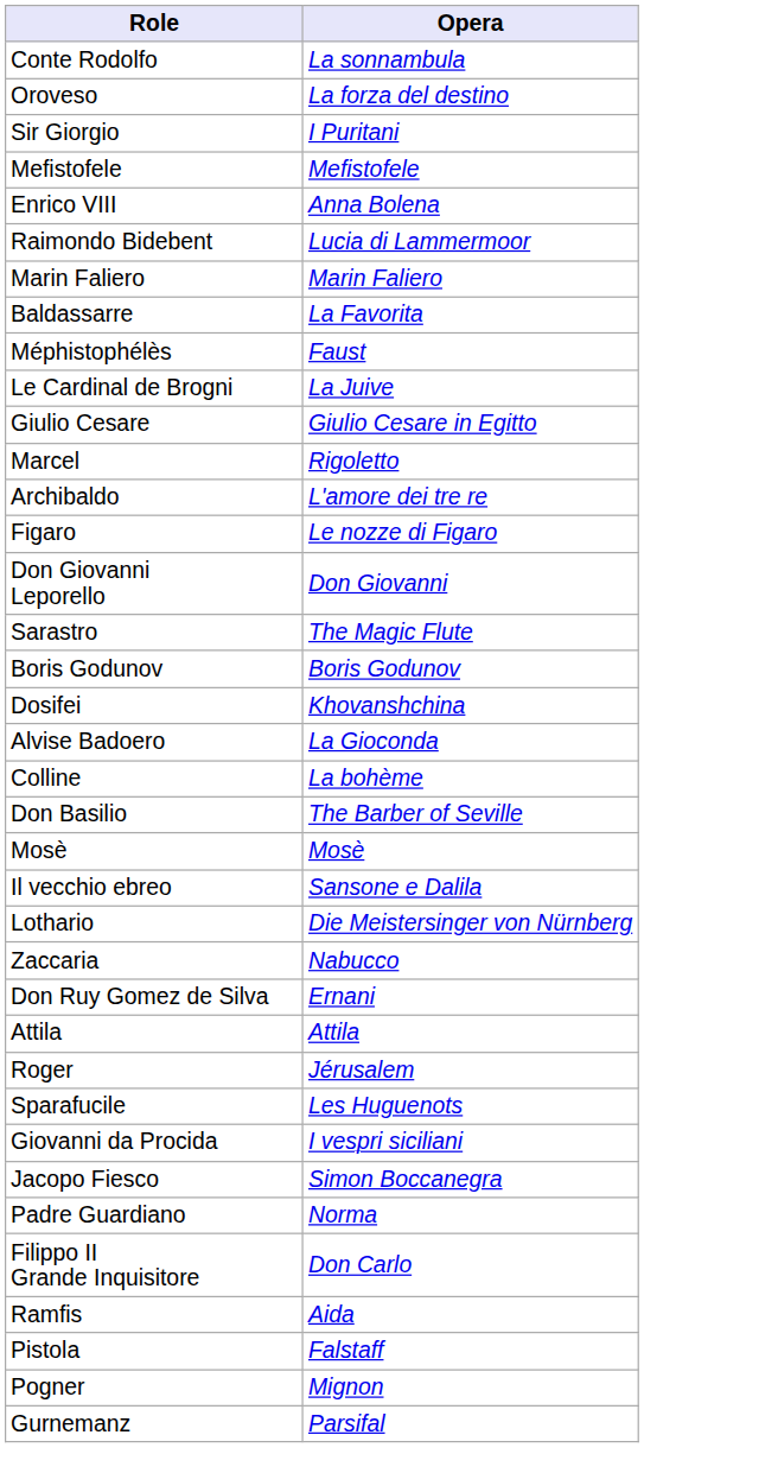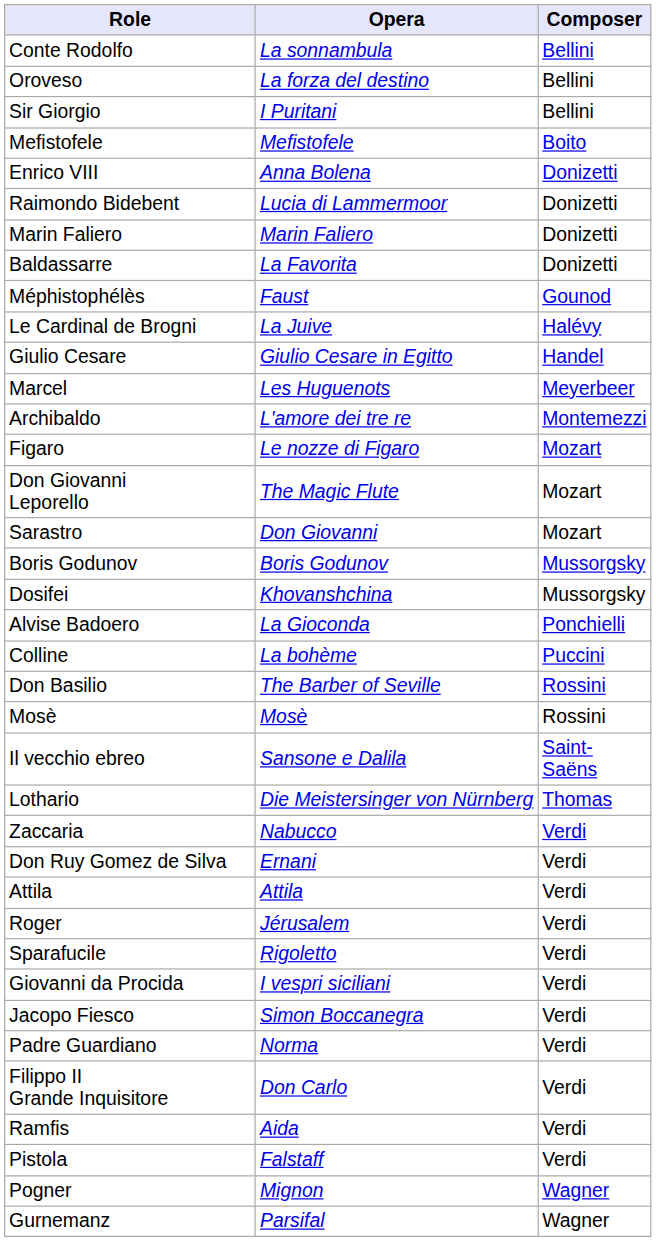 <table class="wikitable"  border="0" style="background:#ffffff" align="top" class="sortable wikitable">
 <tr>
 <th width="200 px" style="background:Lavender; color:Black">Role</th>
 <th style="background:Lavender; color:Black">Opera</th>
+<th width="70 px" style="background:Lavender; color:Black">Composer</th>
 </tr>
 <tr>
 <td>Conte Rodolfo</td>
 <td><em><a href='#'>La sonnambula</a></em></td>
+<td><a href='#'>Bellini</a></td>
 </tr>
 <tr>
 <td>Oroveso</td>
 <td><em><a href='#'>La forza del destino</a></em></td>
+<td>Bellini</td>
 </tr>
 <tr>
 <td>Sir Giorgio</td>
 <td><em><a href='#'>I Puritani</a></em></td>
+<td>Bellini</td>
 </tr>
 <tr>
 <td>Mefistofele</td>
 <td><em><a href='#'>Mefistofele</a></em></td>
+<td><a href='#'>Boito</a></td>
 </tr>
 <tr>
 <td>Enrico VIII</td>
 <td><em><a href='#'>Anna Bolena</a></em></td>
+<td><a href='#'>Donizetti</a></td>
 </tr>
 <tr>
 <td>Raimondo Bidebent</td>
 <td><em><a href='#'>Lucia di Lammermoor</a></em></td>
+<td>Donizetti</td>
 </tr>
 <tr>
 <td>Marin Faliero</td>
 <td><em><a href='#'>Marin Faliero</a></em></td>
+<td>Donizetti</td>
 </tr>
 <tr>
 <td>Baldassarre</td>
 <td><em><a href='#'>La Favorita</a></em></td>
+<td>Donizetti</td>
 </tr>
 <tr>
 <td>Méphistophélès</td>
 <td><em><a href='#'>Faust</a></em></td>
+<td><a href='#'>Gounod</a></td>
 </tr>
 <tr>
 <td>Le Cardinal de Brogni</td>
 <td><em><a href='#'>La Juive</a></em></td>
+<td><a href='#'>Halévy</a></td>
 </tr>
 <tr>
 <td>Giulio Cesare</td>
 <td><em><a href='#'>Giulio Cesare in Egitto</a></em></td>
+<td><a href='#'>Handel</a></td>
 </tr>
 <tr>
 <td>Marcel</td>
-<td><em><a href='#'>Rigoletto</a></em></td>
+<td><em><a href='#'>Les Huguenots</a></em></td>
+<td><a href='#'>Meyerbeer</a></td>
 </tr>
 <tr>
 <td>Archibaldo</td>
 <td><em><a href='#'>L'amore dei tre re</a></em></td>
+<td><a href='#'>Montemezzi</a></td>
 </tr>
 <tr>
 <td>Figaro</td>
 <td><em><a href='#'>Le nozze di Figaro</a></em></td>
+<td><a href='#'>Mozart</a></td>
 </tr>
 <tr>
 <td>Don Giovanni<br>Leporello</td>
-<td><em><a href='#'>Don Giovanni</a></em></td>
+<td><em><a href='#'>The Magic Flute</a></em></td>
+<td>Mozart</td>
 </tr>
 <tr>
 <td>Sarastro</td>
-<td><em><a href='#'>The Magic Flute</a></em></td>
+<td><em><a href='#'>Don Giovanni</a></em></td>
+<td>Mozart</td>
 </tr>
 <tr>
 <td>Boris Godunov</td>
 <td><em><a href='#'>Boris Godunov</a></em></td>
+<td><a href='#'>Mussorgsky</a></td>
 </tr>
 <tr>
 <td>Dosifei</td>
 <td><em><a href='#'>Khovanshchina</a></em></td>
+<td>Mussorgsky</td>
 </tr>
 <tr>
 <td>Alvise Badoero</td>
 <td><em><a href='#'>La Gioconda</a></em></td>
+<td><a href='#'>Ponchielli</a></td>
 </tr>
 <tr>
 <td>Colline</td>
 <td><em><a href='#'>La bohème</a></em></td>
+<td><a href='#'>Puccini</a></td>
 </tr>
 <tr>
 <td>Don Basilio</td>
 <td><em><a href='#'>The Barber of Seville</a></em></td>
+<td><a href='#'>Rossini</a></td>
 </tr>
 <tr>
 <td>Mosè</td>
 <td><em><a href='#'>Mosè</a></em></td>
+<td>Rossini</td>
 </tr>
 <tr>
 <td>Il vecchio ebreo</td>
 <td><em><a href='#'>Sansone e Dalila</a></em></td>
+<td><a href='#'>Saint-Saëns</a></td>
 </tr>
 <tr>
 <td>Lothario</td>
 <td><em><a href='#'>Die Meistersinger von Nürnberg</a></em></td>
+<td><a href='#'>Thomas</a></td>
 </tr>
 <tr>
 <td>Zaccaria</td>
 <td><em><a href='#'>Nabucco</a></em></td>
+<td><a href='#'>Verdi</a></td>
 </tr>
 <tr>
 <td>Don Ruy Gomez de Silva</td>
 <td><em><a href='#'>Ernani</a></em></td>
+<td>Verdi</td>
 </tr>
 <tr>
 <td>Attila</td>
 <td><em><a href='#'>Attila</a></em></td>
+<td>Verdi</td>
 </tr>
 <tr>
 <td>Roger</td>
 <td><em><a href='#'>Jérusalem</a></em></td>
+<td>Verdi</td>
 </tr>
 <tr>
 <td>Sparafucile</td>
-<td><em><a href='#'>Les Huguenots</a></em></td>
+<td><em><a href='#'>Rigoletto</a></em></td>
+<td>Verdi</td>
 </tr>
 <tr>
 <td>Giovanni da Procida</td>
 <td><em><a href='#'>I vespri siciliani</a></em></td>
+<td>Verdi</td>
 </tr>
 <tr>
 <td>Jacopo Fiesco</td>
 <td><em><a href='#'>Simon Boccanegra</a></em></td>
+<td>Verdi</td>
 </tr>
 <tr>
 <td>Padre Guardiano</td>
 <td><em><a href='#'>Norma</a></em></td>
+<td>Verdi</td>
 </tr>
 <tr>
 <td>Filippo II<br>Grande Inquisitore</td>
 <td><em><a href='#'>Don Carlo</a></em></td>
+<td>Verdi</td>
 </tr>
 <tr>
 <td>Ramfis</td>
 <td><em><a href='#'>Aida</a></em></td>
+<td>Verdi</td>
 </tr>
 <tr>
 <td>Pistola</td>
 <td><em><a href='#'>Falstaff</a></em></td>
+<td>Verdi</td>
 </tr>
 <tr>
 <td>Pogner</td>
 <td><em><a href='#'>Mignon</a></em></td>
+<td><a href='#'>Wagner</a></td>
 </tr>
 <tr>
 <td>Gurnemanz</td>
 <td><em><a href='#'>Parsifal</a></em></td>
+<td>Wagner</td>
 </tr>
 </table>
